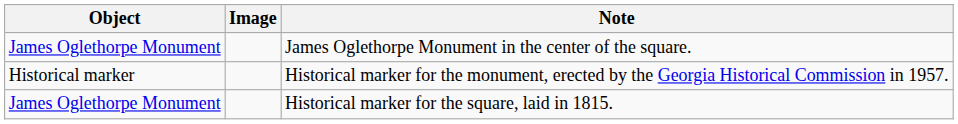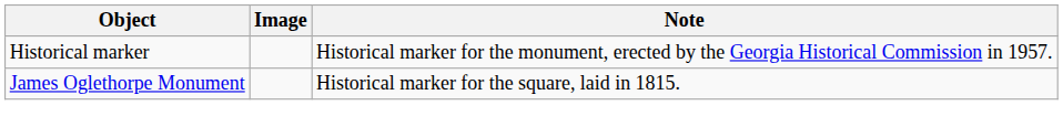 <table class="wikitable">
 <tr>
 <th>Object</th>
 <th>Image</th>
 <th>Note</th>
-</tr>
-<tr>
-<td><a href='#'>James Oglethorpe Monument</a></td>
-<td></td>
-<td>James Oglethorpe Monument in the center of the square.</td>
 </tr>
 <tr>
 <td>Historical marker</td>
 <td></td>
 <td>Historical marker for the monument, erected by the <a href='#'>Georgia  Historical Commission</a> in 1957.</td>
 </tr>
 <tr>
 <td><a href='#'>James Oglethorpe Monument</a></td>
 <td></td>
 <td>Historical marker for the square, laid in 1815.</td>
 </tr>
 </table>
